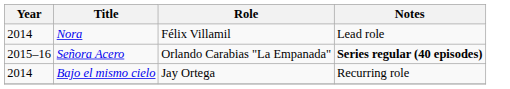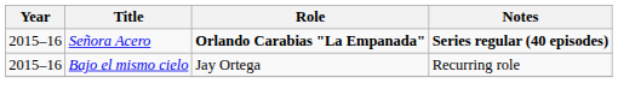 <table class="wikitable sortable">
 <tr>
 <th>Year</th>
 <th>Title</th>
 <th>Role</th>
 <th>Notes</th>
 </tr>
 <tr>
-<td>2014</td>
-<td><em><a href='#'>Nora</a></em></td>
-<td>Félix Villamil</td>
-<td>Lead role</td>
+<td>2015–16</td>
+<td><em><a href='#'>Señora Acero</a></em></td>
+<td><strong>Orlando Carabias "La Empanada"</strong></td>
+<td><strong>Series regular (40 episodes)</strong></td>
 </tr>
 <tr>
 <td>2015–16</td>
-<td><em><a href='#'>Señora Acero</a></em></td>
-<td>Orlando Carabias "La Empanada"</td>
-<td><strong>Series regular (40 episodes)</strong></td>
-</tr>
-<tr>
-<td>2014</td>
 <td><em><a href='#'>Bajo el mismo cielo</a></em></td>
 <td>Jay Ortega</td>
 <td>Recurring role</td>
 </tr>
 <tr>
 </tr>
 </table>
